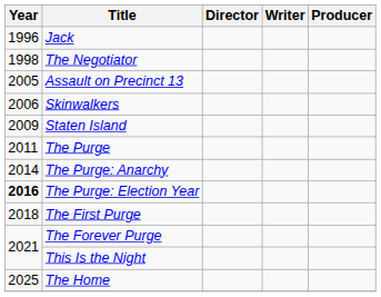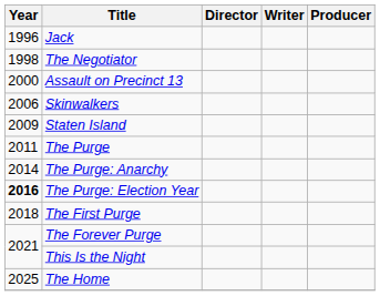 <table class="wikitable">
 <tr>
 <th>Year</th>
 <th>Title</th>
 <th>Director</th>
 <th>Writer</th>
 <th>Producer</th>
 </tr>
 <tr>
 <td>1996</td>
 <td><em><a href='#'>Jack</a></em></td>
 <td></td>
 <td></td>
 <td></td>
 </tr>
 <tr>
 <td>1998</td>
 <td><em><a href='#'>The Negotiator</a></em></td>
 <td></td>
 <td></td>
 <td></td>
 </tr>
 <tr>
-<td>2005</td>
+<td>2000</td>
 <td><em><a href='#'>Assault on Precinct 13</a></em></td>
 <td></td>
 <td></td>
 <td></td>
 </tr>
 <tr>
 <td>2006</td>
 <td><em><a href='#'>Skinwalkers</a></em></td>
 <td></td>
 <td></td>
 <td></td>
 </tr>
 <tr>
 <td>2009</td>
 <td><em><a href='#'>Staten Island</a></em></td>
 <td></td>
 <td></td>
 <td></td>
 </tr>
 <tr>
 <td>2011</td>
 <td><em><a href='#'>The Purge</a></em></td>
 <td></td>
 <td></td>
 <td></td>
 </tr>
 <tr>
 <td>2014</td>
 <td><em><a href='#'>The Purge: Anarchy</a></em></td>
 <td></td>
 <td></td>
 <td></td>
 </tr>
 <tr>
 <td><strong>2016</strong></td>
 <td><em><a href='#'>The Purge: Election Year</a></em></td>
 <td></td>
 <td></td>
 <td></td>
 </tr>
 <tr>
 <td>2018</td>
 <td><em><a href='#'>The First Purge</a></em></td>
 <td></td>
 <td></td>
 <td></td>
 </tr>
 <tr>
 <td rowspan=2>2021</td>
 <td><em><a href='#'>The Forever Purge</a></em></td>
 <td></td>
 <td></td>
 <td></td>
 </tr>
 <tr>
 <td><em><a href='#'>This Is the Night</a></em></td>
 <td></td>
 <td></td>
 <td></td>
 </tr>
 <tr>
 <td>2025</td>
 <td><em><a href='#'>The Home</a></em></td>
 <td></td>
 <td></td>
 <td></td>
 </tr>
 <tr>
 </tr>
 </table>
